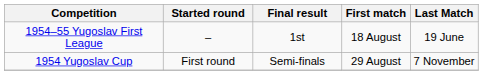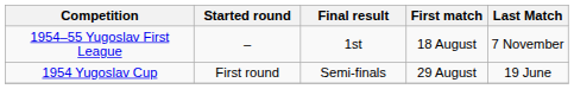 <table class="wikitable" style="text-align: center;">
 <tr>
 <th width="220">Competition</th>
 <th width="120">Started round</th>
 <th width="120">Final result</th>
 <th width="90">First match</th>
 <th width="90">Last Match</th>
 </tr>
 <tr>
 <td><a href='#'>1954–55 Yugoslav First League</a></td>
 <td>–</td>
 <td>1st</td>
 <td>18 August</td>
-<td>19 June</td>
+<td>7 November</td>
 </tr>
 <tr>
 <td><a href='#'>1954 Yugoslav Cup</a></td>
 <td>First round</td>
 <td>Semi-finals</td>
 <td>29 August</td>
-<td>7 November</td>
+<td>19 June</td>
 </tr>
 <tr>
 </tr>
 </table>
